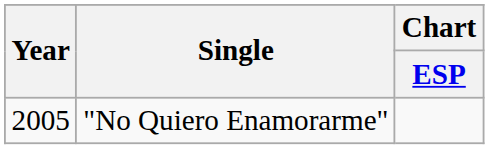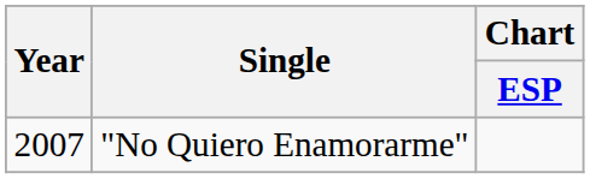 <table class="wikitable">
 <tr>
 <th rowspan="2">Year</th>
 <th rowspan="2">Single</th>
 <th>Chart</th>
 </tr>
 <tr>
 <th style="width:40px;"><a href='#'>ESP</a></th>
 </tr>
 <tr>
-<td>2005</td>
+<td>2007</td>
 <td>"No Quiero Enamorarme"</td>
 <td></td>
 </tr>
 </table>
